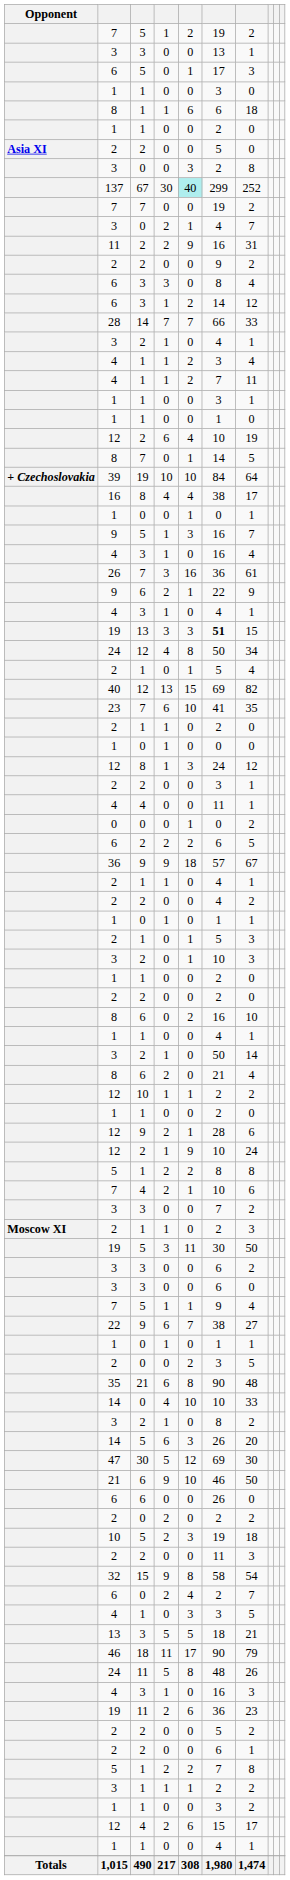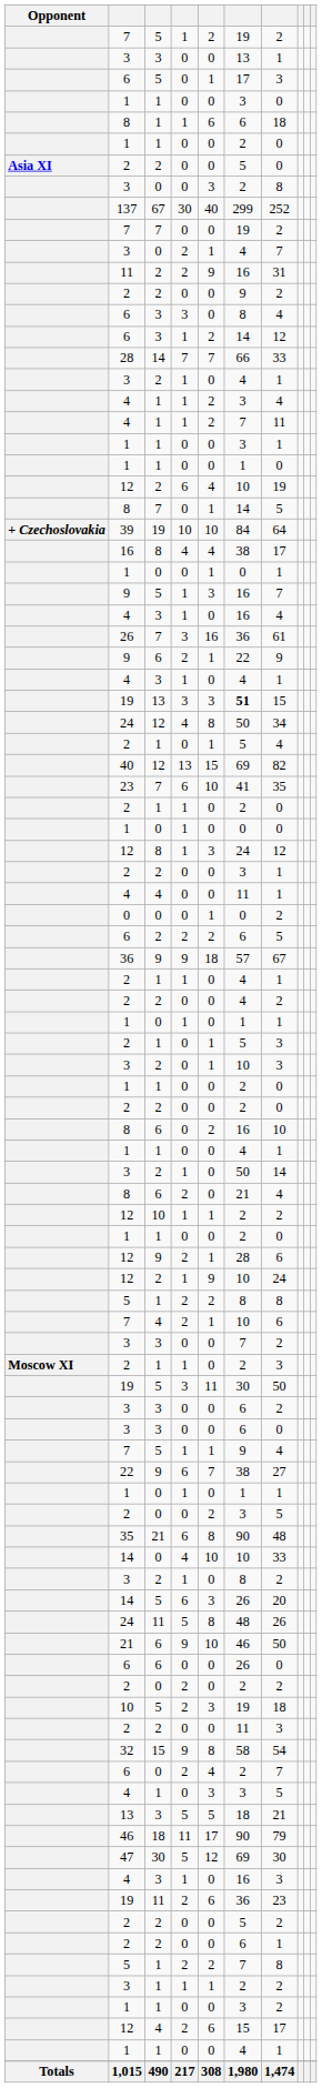 <table class="wikitable plainrowheaders sortable" style="text-align:center">
 <tr>
 <th scope=col>Opponent</th>
 <th scope=col></th>
 <th scope=col></th>
 <th scope=col></th>
 <th scope=col></th>
 <th scope=col></th>
 <th scope=col></th>
 <th scope=col></th>
 <th scope=col></th>
 <th scope=col></th>
 </tr>
 <tr>
 <th scope=row style="text-align:left;"></th>
 <td>7</td>
 <td>5</td>
 <td>1</td>
 <td>2</td>
 <td>19</td>
 <td>2</td>
 <td></td>
 <td></td>
 <td></td>
 </tr>
 <tr>
 <th scope=row style="text-align:left;"></th>
 <td>3</td>
 <td>3</td>
 <td>0</td>
 <td>0</td>
 <td>13</td>
 <td>1</td>
 <td></td>
 <td></td>
 <td></td>
 </tr>
 <tr>
 <th scope=row style="text-align:left;"></th>
 <td>6</td>
 <td>5</td>
 <td>0</td>
 <td>1</td>
 <td>17</td>
 <td>3</td>
 <td></td>
 <td></td>
 <td></td>
 </tr>
 <tr>
 <th scope=row style="text-align:left;"></th>
 <td>1</td>
 <td>1</td>
 <td>0</td>
 <td>0</td>
 <td>3</td>
 <td>0</td>
 <td></td>
 <td></td>
 <td></td>
 </tr>
 <tr>
 <th scope=row style="text-align:left;"></th>
 <td>8</td>
 <td>1</td>
 <td>1</td>
 <td>6</td>
 <td>6</td>
 <td>18</td>
 <td></td>
 <td></td>
 <td></td>
 </tr>
 <tr>
 <th scope=row style="text-align:left;"></th>
 <td>1</td>
 <td>1</td>
 <td>0</td>
 <td>0</td>
 <td>2</td>
 <td>0</td>
 <td></td>
 <td></td>
 <td></td>
 </tr>
 <tr>
 <th scope=row style="text-align:left;"><a href='#'>Asia XI</a></th>
 <td>2</td>
 <td>2</td>
 <td>0</td>
 <td>0</td>
 <td>5</td>
 <td>0</td>
 <td></td>
 <td></td>
 <td></td>
 </tr>
 <tr>
 <th scope=row style="text-align:left;"></th>
 <td>3</td>
 <td>0</td>
 <td>0</td>
 <td>3</td>
 <td>2</td>
 <td>8</td>
 <td></td>
 <td></td>
 <td></td>
 </tr>
 <tr>
 <th scope=row style="text-align:left;"></th>
 <td>137</td>
 <td>67</td>
 <td>30</td>
-<td style="background: paleturquoise;">40</td>
+<td>40</td>
 <td>299</td>
 <td>252</td>
 <td></td>
 <td></td>
 <td></td>
 </tr>
 <tr>
 <th scope=row style="text-align:left;"></th>
 <td>7</td>
 <td>7</td>
 <td>0</td>
 <td>0</td>
 <td>19</td>
 <td>2</td>
 <td></td>
 <td></td>
 <td></td>
 </tr>
 <tr>
 <th scope=row style="text-align:left;"></th>
 <td>3</td>
 <td>0</td>
 <td>2</td>
 <td>1</td>
 <td>4</td>
 <td>7</td>
 <td></td>
 <td></td>
 <td></td>
 </tr>
 <tr>
 <th scope=row style="text-align:left;"></th>
 <td>11</td>
 <td>2</td>
 <td>2</td>
 <td>9</td>
 <td>16</td>
 <td>31</td>
 <td></td>
 <td></td>
 <td></td>
 </tr>
 <tr>
 <th scope=row style="text-align:left;"></th>
 <td>2</td>
 <td>2</td>
 <td>0</td>
 <td>0</td>
 <td>9</td>
 <td>2</td>
 <td></td>
 <td></td>
 <td></td>
 </tr>
 <tr>
 <th scope=row style="text-align:left;"></th>
 <td>6</td>
 <td>3</td>
 <td>3</td>
 <td>0</td>
 <td>8</td>
 <td>4</td>
 <td></td>
 <td></td>
 <td></td>
 </tr>
 <tr>
 <th scope=row style="text-align:left;"></th>
 <td>6</td>
 <td>3</td>
 <td>1</td>
 <td>2</td>
 <td>14</td>
 <td>12</td>
 <td></td>
 <td></td>
 <td></td>
 </tr>
 <tr>
 <th scope=row style="text-align:left;"></th>
 <td>28</td>
 <td>14</td>
 <td>7</td>
 <td>7</td>
 <td>66</td>
 <td>33</td>
 <td></td>
 <td></td>
 <td></td>
 </tr>
 <tr>
 <th scope=row style="text-align:left;"></th>
 <td>3</td>
 <td>2</td>
 <td>1</td>
 <td>0</td>
 <td>4</td>
 <td>1</td>
 <td></td>
 <td></td>
 <td></td>
 </tr>
 <tr>
 <th scope=row style="text-align:left;"></th>
 <td>4</td>
 <td>1</td>
 <td>1</td>
 <td>2</td>
 <td>3</td>
 <td>4</td>
 <td></td>
 <td></td>
 <td></td>
 </tr>
 <tr>
 <th scope=row style="text-align:left;"></th>
 <td>4</td>
 <td>1</td>
 <td>1</td>
 <td>2</td>
 <td>7</td>
 <td>11</td>
 <td></td>
 <td></td>
 <td></td>
 </tr>
 <tr>
 <th scope=row style="text-align:left;"></th>
 <td>1</td>
 <td>1</td>
 <td>0</td>
 <td>0</td>
 <td>3</td>
 <td>1</td>
 <td></td>
 <td></td>
 <td></td>
 </tr>
 <tr>
 <th scope=row style="text-align:left;"></th>
 <td>1</td>
 <td>1</td>
 <td>0</td>
 <td>0</td>
 <td>1</td>
 <td>0</td>
 <td></td>
 <td></td>
 <td></td>
 </tr>
 <tr>
 <th scope=row style="text-align:left;"></th>
 <td>12</td>
 <td>2</td>
 <td>6</td>
 <td>4</td>
 <td>10</td>
 <td>19</td>
 <td></td>
 <td></td>
 <td></td>
 </tr>
 <tr>
 <th scope=row style="text-align:left;"></th>
 <td>8</td>
 <td>7</td>
 <td>0</td>
 <td>1</td>
 <td>14</td>
 <td>5</td>
 <td></td>
 <td></td>
 <td></td>
 </tr>
 <tr>
 <th scope=row style="text-align:left;"> + <em>Czechoslovakia</em></th>
 <td>39</td>
 <td>19</td>
 <td>10</td>
 <td>10</td>
 <td>84</td>
 <td>64</td>
 <td></td>
 <td></td>
 <td></td>
 </tr>
 <tr>
 <th scope=row style="text-align:left;"></th>
 <td>16</td>
 <td>8</td>
 <td>4</td>
 <td>4</td>
 <td>38</td>
 <td>17</td>
 <td></td>
 <td></td>
 <td></td>
 </tr>
 <tr>
 <th scope=row style="text-align:left;"></th>
 <td>1</td>
 <td>0</td>
 <td>0</td>
 <td>1</td>
 <td>0</td>
 <td>1</td>
 <td></td>
 <td></td>
 <td></td>
 </tr>
 <tr>
 <th scope=row style="text-align:left;"></th>
 <td>9</td>
 <td>5</td>
 <td>1</td>
 <td>3</td>
 <td>16</td>
 <td>7</td>
 <td></td>
 <td></td>
 <td></td>
 </tr>
 <tr>
 <th scope=row style="text-align:left;"></th>
 <td>4</td>
 <td>3</td>
 <td>1</td>
 <td>0</td>
 <td>16</td>
 <td>4</td>
 <td></td>
 <td></td>
 <td></td>
 </tr>
 <tr>
 <th scope=row style="text-align:left;"></th>
 <td>26</td>
 <td>7</td>
 <td>3</td>
 <td>16</td>
 <td>36</td>
 <td>61</td>
 <td></td>
 <td></td>
 <td></td>
 </tr>
 <tr>
 <th scope=row style="text-align:left;"></th>
 <td>9</td>
 <td>6</td>
 <td>2</td>
 <td>1</td>
 <td>22</td>
 <td>9</td>
 <td></td>
 <td></td>
 <td></td>
 </tr>
 <tr>
 <th scope=row style="text-align:left;"></th>
 <td>4</td>
 <td>3</td>
 <td>1</td>
 <td>0</td>
 <td>4</td>
 <td>1</td>
 <td></td>
 <td></td>
 <td></td>
 </tr>
 <tr>
 <th scope=row style="text-align:left;"></th>
 <td>19</td>
 <td>13</td>
 <td>3</td>
 <td>3</td>
 <td><strong>51</strong></td>
 <td>15</td>
 <td></td>
 <td></td>
 <td></td>
 </tr>
 <tr>
 <th scope=row style="text-align:left;"></th>
 <td>24</td>
 <td>12</td>
 <td>4</td>
 <td>8</td>
 <td>50</td>
 <td>34</td>
 <td></td>
 <td></td>
 <td></td>
 </tr>
 <tr>
 <th scope=row style="text-align:left;"></th>
 <td>2</td>
 <td>1</td>
 <td>0</td>
 <td>1</td>
 <td>5</td>
 <td>4</td>
 <td></td>
 <td></td>
 <td></td>
 </tr>
 <tr>
 <th scope=row style="text-align:left;"></th>
 <td>40</td>
 <td>12</td>
 <td>13</td>
 <td>15</td>
 <td>69</td>
 <td>82</td>
 <td></td>
 <td></td>
 <td></td>
 </tr>
 <tr>
 <th scope=row style="text-align:left;"></th>
 <td>23</td>
 <td>7</td>
 <td>6</td>
 <td>10</td>
 <td>41</td>
 <td>35</td>
 <td></td>
 <td></td>
 <td></td>
 </tr>
 <tr>
 <th scope=row style="text-align:left;"></th>
 <td>2</td>
 <td>1</td>
 <td>1</td>
 <td>0</td>
 <td>2</td>
 <td>0</td>
 <td></td>
 <td></td>
 <td></td>
 </tr>
 <tr>
 <th scope=row style="text-align:left;"></th>
 <td>1</td>
 <td>0</td>
 <td>1</td>
 <td>0</td>
 <td>0</td>
 <td>0</td>
 <td></td>
 <td></td>
 <td></td>
 </tr>
 <tr>
 <th scope=row style="text-align:left;"></th>
 <td>12</td>
 <td>8</td>
 <td>1</td>
 <td>3</td>
 <td>24</td>
 <td>12</td>
 <td></td>
 <td></td>
 <td></td>
 </tr>
 <tr>
 <th scope=row style="text-align:left;"></th>
 <td>2</td>
 <td>2</td>
 <td>0</td>
 <td>0</td>
 <td>3</td>
 <td>1</td>
 <td></td>
 <td></td>
 <td></td>
 </tr>
 <tr>
 <th scope=row style="text-align:left;"></th>
 <td>4</td>
 <td>4</td>
 <td>0</td>
 <td>0</td>
 <td>11</td>
 <td>1</td>
 <td></td>
 <td></td>
 <td></td>
 </tr>
 <tr>
 <th scope=row style="text-align:left;"></th>
 <td>0</td>
 <td>0</td>
 <td>0</td>
 <td>1</td>
 <td>0</td>
 <td>2</td>
 <td></td>
 <td></td>
 <td></td>
 </tr>
 <tr>
 <th scope=row style="text-align:left;"></th>
 <td>6</td>
 <td>2</td>
 <td>2</td>
 <td>2</td>
 <td>6</td>
 <td>5</td>
 <td></td>
 <td></td>
 <td></td>
 </tr>
 <tr>
 <th scope=row style="text-align:left;"></th>
 <td>36</td>
 <td>9</td>
 <td>9</td>
 <td>18</td>
 <td>57</td>
 <td>67</td>
 <td></td>
 <td></td>
 <td></td>
 </tr>
 <tr>
 <th scope=row style="text-align:left;"></th>
 <td>2</td>
 <td>1</td>
 <td>1</td>
 <td>0</td>
 <td>4</td>
 <td>1</td>
 <td></td>
 <td></td>
 <td></td>
 </tr>
 <tr>
 <th scope=row style="text-align:left;"></th>
 <td>2</td>
 <td>2</td>
 <td>0</td>
 <td>0</td>
 <td>4</td>
 <td>2</td>
 <td></td>
 <td></td>
 <td></td>
 </tr>
 <tr>
 <th scope=row style="text-align:left;"></th>
 <td>1</td>
 <td>0</td>
 <td>1</td>
 <td>0</td>
 <td>1</td>
 <td>1</td>
 <td></td>
 <td></td>
 <td></td>
 </tr>
 <tr>
 <th scope=row style="text-align:left;"></th>
 <td>2</td>
 <td>1</td>
 <td>0</td>
 <td>1</td>
 <td>5</td>
 <td>3</td>
 <td></td>
 <td></td>
 <td></td>
 </tr>
 <tr>
 <th scope=row style="text-align:left;"></th>
 <td>3</td>
 <td>2</td>
 <td>0</td>
 <td>1</td>
 <td>10</td>
 <td>3</td>
 <td></td>
 <td></td>
 <td></td>
 </tr>
 <tr>
 <th scope=row style="text-align:left;"></th>
 <td>1</td>
 <td>1</td>
 <td>0</td>
 <td>0</td>
 <td>2</td>
 <td>0</td>
 <td></td>
 <td></td>
 <td></td>
 </tr>
 <tr>
 <th scope=row style="text-align:left;"></th>
 <td>2</td>
 <td>2</td>
 <td>0</td>
 <td>0</td>
 <td>2</td>
 <td>0</td>
 <td></td>
 <td></td>
 <td></td>
 </tr>
 <tr>
 <th scope=row style="text-align:left;"></th>
 <td>8</td>
 <td>6</td>
 <td>0</td>
 <td>2</td>
 <td>16</td>
 <td>10</td>
 <td></td>
 <td></td>
 <td></td>
 </tr>
 <tr>
 <th scope=row style="text-align:left;"></th>
 <td>1</td>
 <td>1</td>
 <td>0</td>
 <td>0</td>
 <td>4</td>
 <td>1</td>
 <td></td>
 <td></td>
 <td></td>
 </tr>
 <tr>
 <th scope=row style="text-align:left;"></th>
 <td>3</td>
 <td>2</td>
 <td>1</td>
 <td>0</td>
 <td>50</td>
 <td>14</td>
 <td></td>
 <td></td>
 <td></td>
 </tr>
 <tr>
 <th scope=row style="text-align:left;"></th>
 <td>8</td>
 <td>6</td>
 <td>2</td>
 <td>0</td>
 <td>21</td>
 <td>4</td>
 <td></td>
 <td></td>
 <td></td>
 </tr>
 <tr>
 <th scope=row style="text-align:left;"></th>
 <td>12</td>
 <td>10</td>
 <td>1</td>
 <td>1</td>
 <td>2</td>
 <td>2</td>
 <td></td>
 <td></td>
 <td></td>
 </tr>
 <tr>
 <th scope=row style="text-align:left;"></th>
 <td>1</td>
 <td>1</td>
 <td>0</td>
 <td>0</td>
 <td>2</td>
 <td>0</td>
 <td></td>
 <td></td>
 <td></td>
 </tr>
 <tr>
 <th scope=row style="text-align:left;"></th>
 <td>12</td>
 <td>9</td>
 <td>2</td>
 <td>1</td>
 <td>28</td>
 <td>6</td>
 <td></td>
 <td></td>
 <td></td>
 </tr>
 <tr>
 <th scope=row style="text-align:left;"></th>
 <td>12</td>
 <td>2</td>
 <td>1</td>
 <td>9</td>
 <td>10</td>
 <td>24</td>
 <td></td>
 <td></td>
 <td></td>
 </tr>
 <tr>
 <th scope=row style="text-align:left;"></th>
 <td>5</td>
 <td>1</td>
 <td>2</td>
 <td>2</td>
 <td>8</td>
 <td>8</td>
 <td></td>
 <td></td>
 <td></td>
 </tr>
 <tr>
 <th scope=row style="text-align:left;"></th>
 <td>7</td>
 <td>4</td>
 <td>2</td>
 <td>1</td>
 <td>10</td>
 <td>6</td>
 <td></td>
 <td></td>
 <td></td>
 </tr>
 <tr>
 <th scope=row style="text-align:left;"></th>
 <td>3</td>
 <td>3</td>
 <td>0</td>
 <td>0</td>
 <td>7</td>
 <td>2</td>
 <td></td>
 <td></td>
 <td></td>
 </tr>
 <tr>
 <th scope=row style="text-align:left;">Moscow XI</th>
 <td>2</td>
 <td>1</td>
 <td>1</td>
 <td>0</td>
 <td>2</td>
 <td>3</td>
 <td></td>
 <td></td>
 <td></td>
 </tr>
 <tr>
 <th scope=row style="text-align:left;"></th>
 <td>19</td>
 <td>5</td>
 <td>3</td>
 <td>11</td>
 <td>30</td>
 <td>50</td>
 <td></td>
 <td></td>
 <td></td>
 </tr>
 <tr>
 <th scope=row style="text-align:left;"></th>
 <td>3</td>
 <td>3</td>
 <td>0</td>
 <td>0</td>
 <td>6</td>
 <td>2</td>
 <td></td>
 <td></td>
 <td></td>
 </tr>
 <tr>
 <th scope=row style="text-align:left;"></th>
 <td>3</td>
 <td>3</td>
 <td>0</td>
 <td>0</td>
 <td>6</td>
 <td>0</td>
 <td></td>
 <td></td>
 <td></td>
 </tr>
 <tr>
 <th scope=row style="text-align:left;"></th>
 <td>7</td>
 <td>5</td>
 <td>1</td>
 <td>1</td>
 <td>9</td>
 <td>4</td>
 <td></td>
 <td></td>
 <td></td>
 </tr>
 <tr>
 <th scope=row style="text-align:left;"></th>
 <td>22</td>
 <td>9</td>
 <td>6</td>
 <td>7</td>
 <td>38</td>
 <td>27</td>
 <td></td>
 <td></td>
 <td></td>
 </tr>
 <tr>
 <th scope=row style="text-align:left;"></th>
 <td>1</td>
 <td>0</td>
 <td>1</td>
 <td>0</td>
 <td>1</td>
 <td>1</td>
 <td></td>
 <td></td>
 <td></td>
 </tr>
 <tr>
 <th scope=row style="text-align:left;"></th>
 <td>2</td>
 <td>0</td>
 <td>0</td>
 <td>2</td>
 <td>3</td>
 <td>5</td>
 <td></td>
 <td></td>
 <td></td>
 </tr>
 <tr>
 <th scope=row style="text-align:left;"></th>
 <td>35</td>
 <td>21</td>
 <td>6</td>
 <td>8</td>
 <td>90</td>
 <td>48</td>
 <td></td>
 <td></td>
 <td></td>
 </tr>
 <tr>
 <th scope=row style="text-align:left;"></th>
 <td>14</td>
 <td>0</td>
 <td>4</td>
 <td>10</td>
 <td>10</td>
 <td>33</td>
 <td></td>
 <td></td>
 <td></td>
 </tr>
 <tr>
 <th scope=row style="text-align:left;"></th>
 <td>3</td>
 <td>2</td>
 <td>1</td>
 <td>0</td>
 <td>8</td>
 <td>2</td>
 <td></td>
 <td></td>
 <td></td>
 </tr>
 <tr>
 <th scope=row style="text-align:left;"></th>
 <td>14</td>
 <td>5</td>
 <td>6</td>
 <td>3</td>
 <td>26</td>
 <td>20</td>
 <td></td>
 <td></td>
 <td></td>
 </tr>
 <tr>
 <th scope=row style="text-align:left;"></th>
-<td>47</td>
-<td>30</td>
+<td>24</td>
+<td>11</td>
 <td>5</td>
-<td>12</td>
-<td>69</td>
-<td>30</td>
+<td>8</td>
+<td>48</td>
+<td>26</td>
 <td></td>
 <td></td>
 <td></td>
 </tr>
 <tr>
 <th scope=row style="text-align:left;"></th>
 <td>21</td>
 <td>6</td>
 <td>9</td>
 <td>10</td>
 <td>46</td>
 <td>50</td>
 <td></td>
 <td></td>
 <td></td>
 </tr>
 <tr>
 <th scope=row style="text-align:left;"></th>
 <td>6</td>
 <td>6</td>
 <td>0</td>
 <td>0</td>
 <td>26</td>
 <td>0</td>
 <td></td>
 <td></td>
 <td></td>
 </tr>
 <tr>
 <th scope=row style="text-align:left;"></th>
 <td>2</td>
 <td>0</td>
 <td>2</td>
 <td>0</td>
 <td>2</td>
 <td>2</td>
 <td></td>
 <td></td>
 <td></td>
 </tr>
 <tr>
 <th scope=row style="text-align:left;"></th>
 <td>10</td>
 <td>5</td>
 <td>2</td>
 <td>3</td>
 <td>19</td>
 <td>18</td>
 <td></td>
 <td></td>
 <td></td>
 </tr>
 <tr>
 <th scope=row style="text-align:left;"></th>
 <td>2</td>
 <td>2</td>
 <td>0</td>
 <td>0</td>
 <td>11</td>
 <td>3</td>
 <td></td>
 <td></td>
 <td></td>
 </tr>
 <tr>
 <th scope=row style="text-align:left;"></th>
 <td>32</td>
 <td>15</td>
 <td>9</td>
 <td>8</td>
 <td>58</td>
 <td>54</td>
 <td></td>
 <td></td>
 <td></td>
 </tr>
 <tr>
 <th scope=row style="text-align:left;"></th>
 <td>6</td>
 <td>0</td>
 <td>2</td>
 <td>4</td>
 <td>2</td>
 <td>7</td>
 <td></td>
 <td></td>
 <td></td>
 </tr>
 <tr>
 <th scope=row style="text-align:left;"></th>
 <td>4</td>
 <td>1</td>
 <td>0</td>
 <td>3</td>
 <td>3</td>
 <td>5</td>
 <td></td>
 <td></td>
 <td></td>
 </tr>
 <tr>
 <th scope=row style="text-align:left;"></th>
 <td>13</td>
 <td>3</td>
 <td>5</td>
 <td>5</td>
 <td>18</td>
 <td>21</td>
 <td></td>
 <td></td>
 <td></td>
 </tr>
 <tr>
 <th scope=row style="text-align:left;"></th>
 <td>46</td>
 <td>18</td>
 <td>11</td>
 <td>17</td>
 <td>90</td>
 <td>79</td>
 <td></td>
 <td></td>
 <td></td>
 </tr>
 <tr>
 <th scope=row style="text-align:left;"></th>
-<td>24</td>
-<td>11</td>
+<td>47</td>
+<td>30</td>
 <td>5</td>
-<td>8</td>
-<td>48</td>
-<td>26</td>
+<td>12</td>
+<td>69</td>
+<td>30</td>
 <td></td>
 <td></td>
 <td></td>
 </tr>
 <tr>
 <th scope=row style="text-align:left;"></th>
 <td>4</td>
 <td>3</td>
 <td>1</td>
 <td>0</td>
 <td>16</td>
 <td>3</td>
 <td></td>
 <td></td>
 <td></td>
 </tr>
 <tr>
 <th scope=row style="text-align:left;"></th>
 <td>19</td>
 <td>11</td>
 <td>2</td>
 <td>6</td>
 <td>36</td>
 <td>23</td>
 <td></td>
 <td></td>
 <td></td>
 </tr>
 <tr>
 <th scope=row style="text-align:left;"></th>
 <td>2</td>
 <td>2</td>
 <td>0</td>
 <td>0</td>
 <td>5</td>
 <td>2</td>
 <td></td>
 <td></td>
 <td></td>
 </tr>
 <tr>
 <th scope=row style="text-align:left;"></th>
 <td>2</td>
 <td>2</td>
 <td>0</td>
 <td>0</td>
 <td>6</td>
 <td>1</td>
 <td></td>
 <td></td>
 <td></td>
 </tr>
 <tr>
 <th scope=row style="text-align:left;"></th>
 <td>5</td>
 <td>1</td>
 <td>2</td>
 <td>2</td>
 <td>7</td>
 <td>8</td>
 <td></td>
 <td></td>
 <td></td>
 </tr>
 <tr>
 <th scope=row style="text-align:left;"></th>
 <td>3</td>
 <td>1</td>
 <td>1</td>
 <td>1</td>
 <td>2</td>
 <td>2</td>
 <td></td>
 <td></td>
 <td></td>
 </tr>
 <tr>
 <th scope=row style="text-align:left;"></th>
 <td>1</td>
 <td>1</td>
 <td>0</td>
 <td>0</td>
 <td>3</td>
 <td>2</td>
 <td></td>
 <td></td>
 <td></td>
 </tr>
 <tr>
 <th scope=row style="text-align:left;"></th>
 <td>12</td>
 <td>4</td>
 <td>2</td>
 <td>6</td>
 <td>15</td>
 <td>17</td>
 <td></td>
 <td></td>
 <td></td>
 </tr>
 <tr>
 <th scope=row style="text-align:left;"></th>
 <td>1</td>
 <td>1</td>
 <td>0</td>
 <td>0</td>
 <td>4</td>
 <td>1</td>
 <td></td>
 <td></td>
 <td></td>
 </tr>
 <tr>
 </tr>
 <tr class="sortbottom">
 <th>Totals</th>
 <th>1,015</th>
 <th>490</th>
 <th>217</th>
 <th>308</th>
 <th>1,980</th>
 <th>1,474</th>
 <th></th>
 <th></th>
 <th></th>
 </tr>
 </table>
